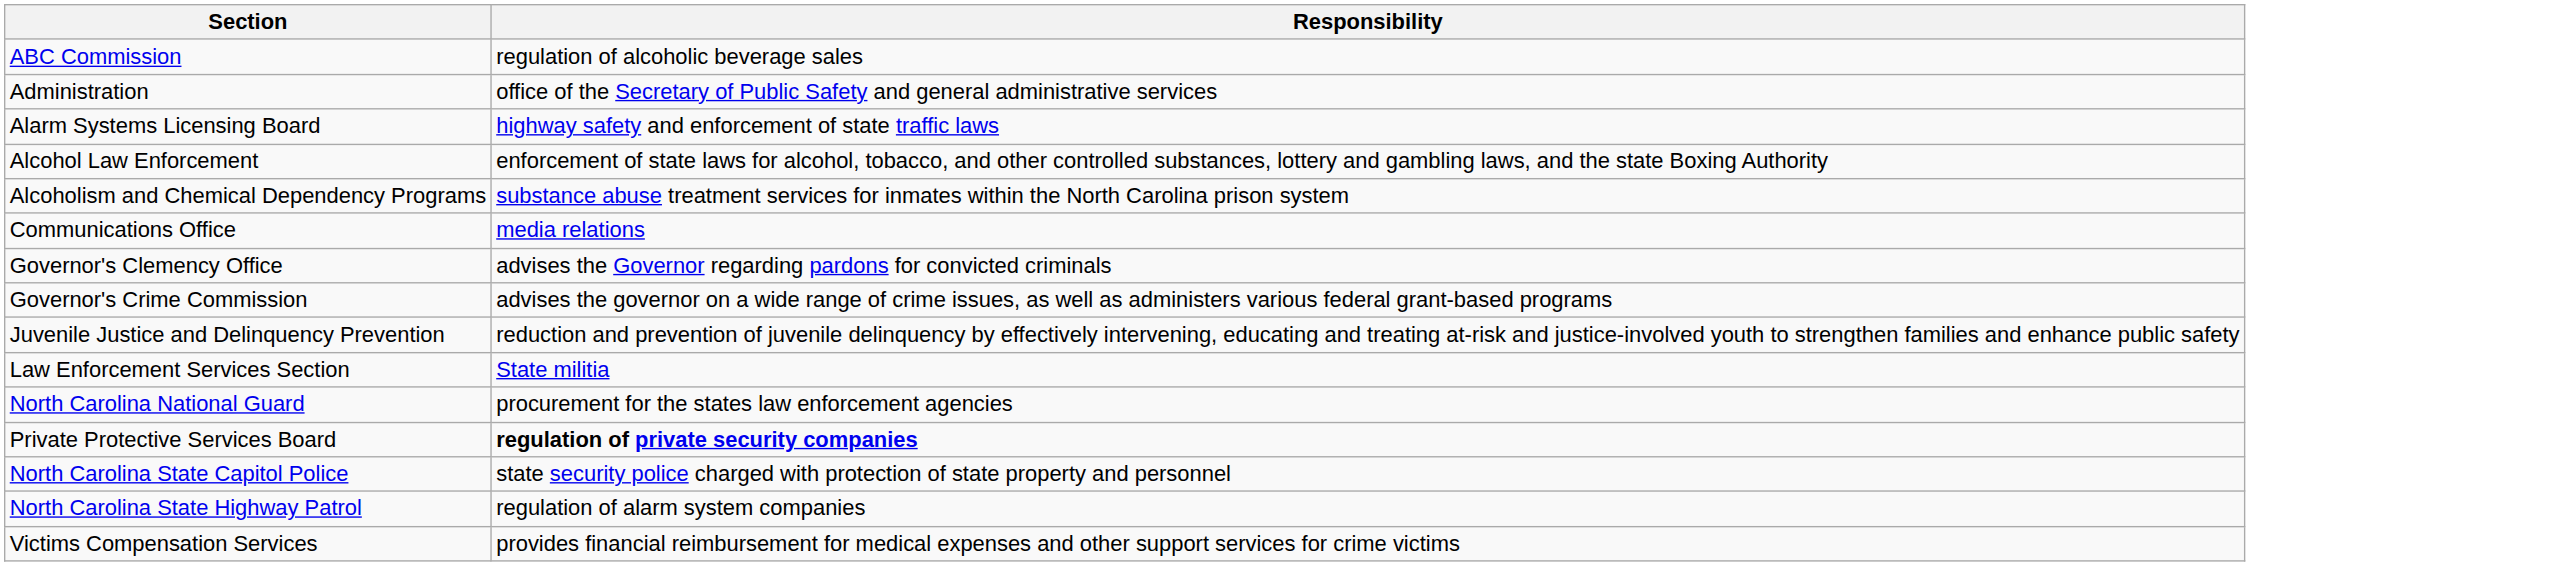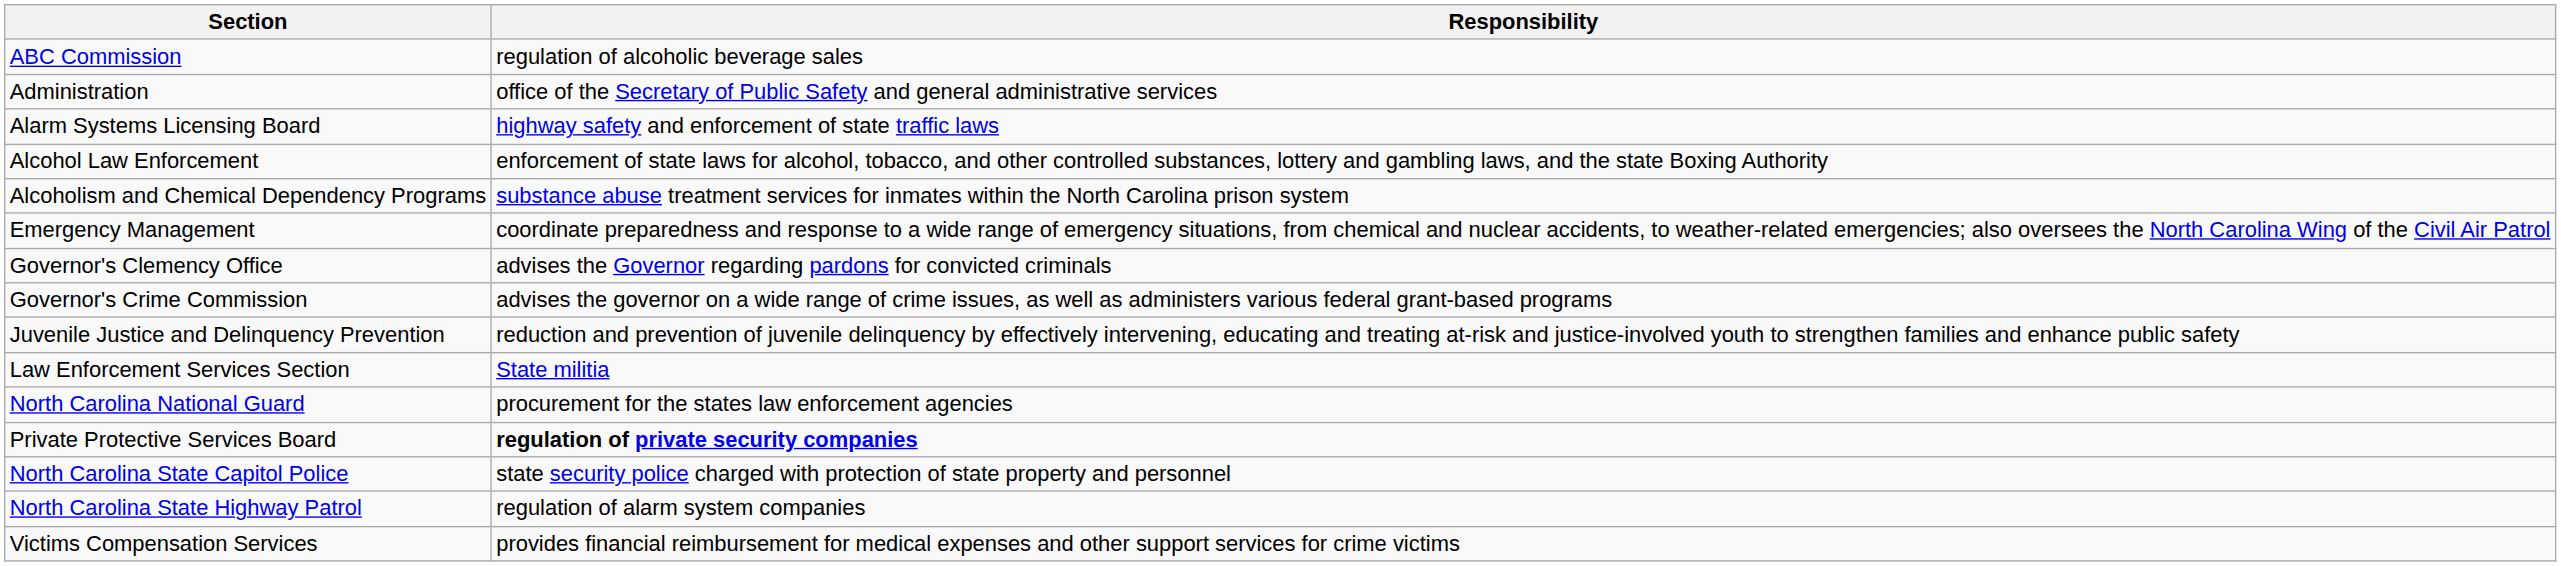 <table class="wikitable">
 <tr>
 <th>Section</th>
 <th>Responsibility</th>
 </tr>
 <tr>
 <td><a href='#'>ABC Commission</a></td>
 <td>regulation of alcoholic beverage sales</td>
 </tr>
 <tr>
 <td>Administration</td>
 <td>office of the <a href='#'>Secretary of Public Safety</a> and general administrative services</td>
 </tr>
 <tr>
 <td>Alarm Systems Licensing Board</td>
 <td><a href='#'>highway safety</a> and enforcement of state <a href='#'>traffic laws</a></td>
 </tr>
 <tr>
 <td>Alcohol Law Enforcement</td>
 <td>enforcement of state laws for alcohol, tobacco, and other controlled substances, lottery and gambling laws, and the state Boxing Authority</td>
 </tr>
 <tr>
 <td>Alcoholism and Chemical Dependency Programs</td>
 <td><a href='#'>substance abuse</a> treatment services for inmates within the North Carolina prison system</td>
 </tr>
 <tr>
-<td>Communications Office</td>
-<td><a href='#'>media relations</a></td>
+<td>Emergency Management</td>
+<td>coordinate preparedness and response to a wide range of emergency situations, from chemical and nuclear accidents, to weather-related emergencies; also oversees the <a href='#'>North Carolina Wing</a> of the <a href='#'>Civil Air Patrol</a></td>
 </tr>
 <tr>
 <td>Governor's Clemency Office</td>
 <td>advises the <a href='#'>Governor</a> regarding <a href='#'>pardons</a> for convicted criminals</td>
 </tr>
 <tr>
 <td>Governor's Crime Commission</td>
 <td>advises the governor on a wide range of crime issues, as well as administers various federal grant-based programs</td>
 </tr>
 <tr>
 <td>Juvenile Justice and Delinquency Prevention</td>
 <td>reduction and prevention of juvenile delinquency by effectively intervening, educating and treating at-risk and justice-involved youth to strengthen families and enhance public safety</td>
 </tr>
 <tr>
 <td>Law Enforcement Services Section</td>
 <td><a href='#'>State militia</a></td>
 </tr>
 <tr>
 <td><a href='#'>North Carolina National Guard</a></td>
 <td>procurement for the states law enforcement agencies</td>
 </tr>
 <tr>
 <td>Private Protective Services Board</td>
 <td><strong>regulation of <a href='#'>private security companies</a></strong></td>
 </tr>
 <tr>
 <td><a href='#'>North Carolina State Capitol Police</a></td>
 <td>state <a href='#'>security police</a> charged with protection of state property and personnel</td>
 </tr>
 <tr>
 <td><a href='#'>North Carolina State Highway Patrol</a></td>
 <td>regulation of alarm system companies</td>
 </tr>
 <tr>
 <td>Victims Compensation Services</td>
 <td>provides financial reimbursement for medical expenses and other support services for crime victims</td>
 </tr>
 </table>
